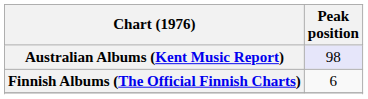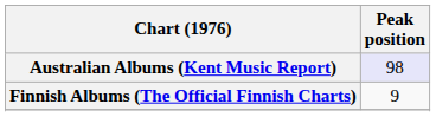 <table class="wikitable sortable plainrowheaders">
 <tr>
 <th>Chart (1976)</th>
 <th>Peak<br>position</th>
 </tr>
 <tr>
 <th scope="row">Australian Albums (<a href='#'>Kent Music Report</a>)</th>
 <td align="center" style="background: lavender;">98</td>
 </tr>
 <tr>
 <th scope="row">Finnish Albums (<a href='#'>The Official Finnish Charts</a>)</th>
-<td align="center">6</td>
+<td align="center">9</td>
 </tr>
 <tr>
 </tr>
 <tr>
 </tr>
 </table>
